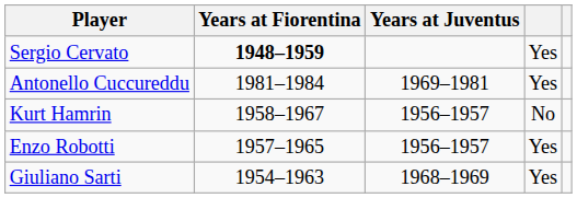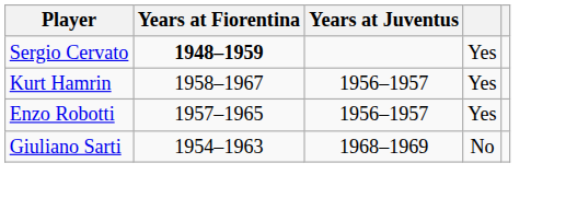 <table class="wikitable sortable " style=text-align:center font-size:85%;>
 <tr>
 <th scope="col">Player</th>
 <th scope="col">Years at Fiorentina</th>
 <th scope="col">Years at Juventus</th>
 <th scope="col"></th>
 <th scope="col" class="unsortable"></th>
 </tr>
 <tr>
 <td scope="row" align=left><a href='#'>Sergio Cervato</a></td>
 <td><strong>1948–1959</strong></td>
 <td></td>
 <td>Yes</td>
 <td></td>
 </tr>
 <tr>
-<td scope="row" align=left><a href='#'>Antonello Cuccureddu</a></td>
-<td>1981–1984</td>
-<td>1969–1981</td>
-<td>Yes</td>
-<td></td>
-</tr>
-<tr>
 <td scope="row" align=left><a href='#'>Kurt Hamrin</a></td>
 <td>1958–1967</td>
 <td>1956–1957</td>
-<td>No</td>
+<td>Yes</td>
 <td></td>
 </tr>
 <tr>
 <td scope="row" align=left><a href='#'>Enzo Robotti</a></td>
 <td>1957–1965</td>
 <td>1956–1957</td>
 <td>Yes</td>
 <td></td>
 </tr>
 <tr>
 <td scope="row" align=left><a href='#'>Giuliano Sarti</a></td>
 <td>1954–1963</td>
 <td>1968–1969</td>
-<td>Yes</td>
+<td>No</td>
 <td></td>
 </tr>
 </table>
